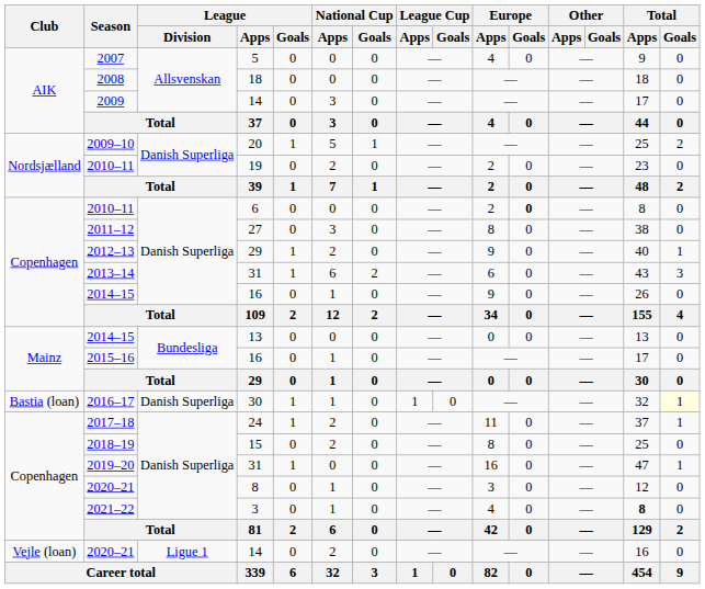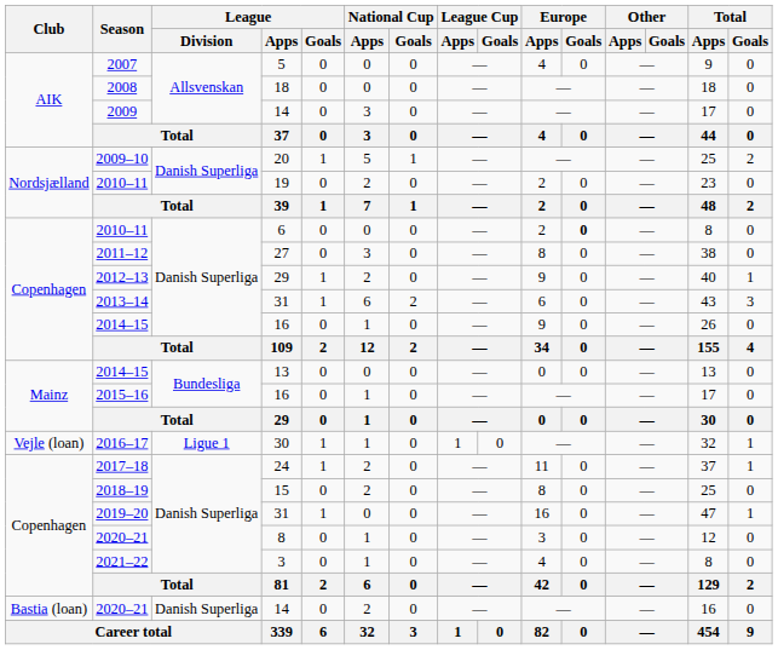 <table class="wikitable" style="text-align:center">
 <tr>
 <th rowspan="2">Club</th>
 <th rowspan="2">Season</th>
 <th colspan="3">League</th>
 <th colspan="2">National Cup</th>
 <th colspan="2">League Cup</th>
 <th colspan="2">Europe</th>
 <th colspan="2">Other</th>
 <th colspan="2">Total</th>
 </tr>
 <tr>
 <th>Division</th>
 <th>Apps</th>
 <th>Goals</th>
 <th>Apps</th>
 <th>Goals</th>
 <th>Apps</th>
 <th>Goals</th>
 <th>Apps</th>
 <th>Goals</th>
 <th>Apps</th>
 <th>Goals</th>
 <th>Apps</th>
 <th>Goals</th>
 </tr>
 <tr>
 <td rowspan="4"><a href='#'>AIK</a></td>
 <td><a href='#'>2007</a></td>
 <td rowspan="3"><a href='#'>Allsvenskan</a></td>
 <td>5</td>
 <td>0</td>
 <td>0</td>
 <td>0</td>
 <td colspan="2">—</td>
 <td>4</td>
 <td>0</td>
 <td colspan="2">—</td>
 <td>9</td>
 <td>0</td>
 </tr>
 <tr>
 <td><a href='#'>2008</a></td>
 <td>18</td>
 <td>0</td>
 <td>0</td>
 <td>0</td>
 <td colspan="2">—</td>
 <td colspan="2">—</td>
 <td colspan="2">—</td>
 <td>18</td>
 <td>0</td>
 </tr>
 <tr>
 <td><a href='#'>2009</a></td>
 <td>14</td>
 <td>0</td>
 <td>3</td>
 <td>0</td>
 <td colspan="2">—</td>
 <td colspan="2">—</td>
 <td colspan="2">—</td>
 <td>17</td>
 <td>0</td>
 </tr>
 <tr>
 <th colspan="2">Total</th>
 <th>37</th>
 <th>0</th>
 <th>3</th>
 <th>0</th>
 <th colspan="2">—</th>
 <th>4</th>
 <th>0</th>
 <th colspan="2">—</th>
 <th>44</th>
 <th>0</th>
 </tr>
 <tr>
 <td rowspan="3"><a href='#'>Nordsjælland</a></td>
 <td><a href='#'>2009–10</a></td>
 <td rowspan="2"><a href='#'>Danish Superliga</a></td>
 <td>20</td>
 <td>1</td>
 <td>5</td>
 <td>1</td>
 <td colspan="2">—</td>
 <td colspan="2">—</td>
 <td colspan="2">—</td>
 <td>25</td>
 <td>2</td>
 </tr>
 <tr>
 <td><a href='#'>2010–11</a></td>
 <td>19</td>
 <td>0</td>
 <td>2</td>
 <td>0</td>
 <td colspan="2">—</td>
 <td>2</td>
 <td>0</td>
 <td colspan="2">—</td>
 <td>23</td>
 <td>0</td>
 </tr>
 <tr>
 <th colspan="2">Total</th>
 <th>39</th>
 <th>1</th>
 <th>7</th>
 <th>1</th>
 <th colspan="2">—</th>
 <th>2</th>
 <th>0</th>
 <th colspan="2">—</th>
 <th>48</th>
 <th>2</th>
 </tr>
 <tr>
 <td rowspan="6"><a href='#'>Copenhagen</a></td>
 <td><a href='#'>2010–11</a></td>
 <td rowspan="5">Danish Superliga</td>
 <td>6</td>
 <td>0</td>
 <td>0</td>
 <td>0</td>
 <td colspan="2">—</td>
 <td>2</td>
 <td><strong>0</strong></td>
 <td colspan="2">—</td>
 <td>8</td>
 <td>0</td>
 </tr>
 <tr>
 <td><a href='#'>2011–12</a></td>
 <td>27</td>
 <td>0</td>
 <td>3</td>
 <td>0</td>
 <td colspan="2">—</td>
 <td>8</td>
 <td>0</td>
 <td colspan="2">—</td>
 <td>38</td>
 <td>0</td>
 </tr>
 <tr>
 <td><a href='#'>2012–13</a></td>
 <td>29</td>
 <td>1</td>
 <td>2</td>
 <td>0</td>
 <td colspan="2">—</td>
 <td>9</td>
 <td>0</td>
 <td colspan="2">—</td>
 <td>40</td>
 <td>1</td>
 </tr>
 <tr>
 <td><a href='#'>2013–14</a></td>
 <td>31</td>
 <td>1</td>
 <td>6</td>
 <td>2</td>
 <td colspan="2">—</td>
 <td>6</td>
 <td>0</td>
 <td colspan="2">—</td>
 <td>43</td>
 <td>3</td>
 </tr>
 <tr>
 <td><a href='#'>2014–15</a></td>
 <td>16</td>
 <td>0</td>
 <td>1</td>
 <td>0</td>
 <td colspan="2">—</td>
 <td>9</td>
 <td>0</td>
 <td colspan="2">—</td>
 <td>26</td>
 <td>0</td>
 </tr>
 <tr>
 <th colspan="2">Total</th>
 <th>109</th>
 <th>2</th>
 <th>12</th>
 <th>2</th>
 <th colspan="2">—</th>
 <th>34</th>
 <th>0</th>
 <th colspan="2">—</th>
 <th>155</th>
 <th>4</th>
 </tr>
 <tr>
 <td rowspan="3"><a href='#'>Mainz</a></td>
 <td><a href='#'>2014–15</a></td>
 <td rowspan="2"><a href='#'>Bundesliga</a></td>
 <td>13</td>
 <td>0</td>
 <td>0</td>
 <td>0</td>
 <td colspan="2">—</td>
 <td>0</td>
 <td>0</td>
 <td colspan="2">—</td>
 <td>13</td>
 <td>0</td>
 </tr>
 <tr>
 <td><a href='#'>2015–16</a></td>
 <td>16</td>
 <td>0</td>
 <td>1</td>
 <td>0</td>
 <td colspan="2">—</td>
 <td colspan="2">—</td>
 <td colspan="2">—</td>
 <td>17</td>
 <td>0</td>
 </tr>
 <tr>
 <th colspan="2">Total</th>
 <th>29</th>
 <th>0</th>
 <th>1</th>
 <th>0</th>
 <th colspan="2">—</th>
 <th>0</th>
 <th>0</th>
 <th colspan="2">—</th>
 <th>30</th>
 <th>0</th>
 </tr>
 <tr>
-<td><a href='#'>Bastia</a> (loan)</td>
+<td><a href='#'>Vejle</a> (loan)</td>
 <td><a href='#'>2016–17</a></td>
-<td>Danish Superliga</td>
+<td><a href='#'>Ligue 1</a></td>
 <td>30</td>
 <td>1</td>
 <td>1</td>
 <td>0</td>
 <td>1</td>
 <td>0</td>
 <td colspan="2">—</td>
 <td colspan="2">—</td>
 <td>32</td>
-<td style="background: lightyellow;">1</td>
+<td>1</td>
 </tr>
 <tr>
 <td rowspan="6">Copenhagen</td>
 <td><a href='#'>2017–18</a></td>
 <td rowspan="5">Danish Superliga</td>
 <td>24</td>
 <td>1</td>
 <td>2</td>
 <td>0</td>
 <td colspan="2">—</td>
 <td>11</td>
 <td>0</td>
 <td colspan="2">—</td>
 <td>37</td>
 <td>1</td>
 </tr>
 <tr>
 <td><a href='#'>2018–19</a></td>
 <td>15</td>
 <td>0</td>
 <td>2</td>
 <td>0</td>
 <td colspan="2">—</td>
 <td>8</td>
 <td>0</td>
 <td colspan="2">—</td>
 <td>25</td>
 <td>0</td>
 </tr>
 <tr>
 <td><a href='#'>2019–20</a></td>
 <td>31</td>
 <td>1</td>
 <td>0</td>
 <td>0</td>
 <td colspan="2">—</td>
 <td>16</td>
 <td>0</td>
 <td colspan="2">—</td>
 <td>47</td>
 <td>1</td>
 </tr>
 <tr>
 <td><a href='#'>2020–21</a></td>
 <td>8</td>
 <td>0</td>
 <td>1</td>
 <td>0</td>
 <td colspan="2">—</td>
 <td>3</td>
 <td>0</td>
 <td colspan="2">—</td>
 <td>12</td>
 <td>0</td>
 </tr>
 <tr>
 <td><a href='#'>2021–22</a></td>
 <td>3</td>
 <td>0</td>
 <td>1</td>
 <td>0</td>
 <td colspan="2">—</td>
 <td>4</td>
 <td>0</td>
 <td colspan="2">—</td>
-<td><strong>8</strong></td>
+<td>8</td>
 <td>0</td>
 </tr>
 <tr>
 <th colspan="2">Total</th>
 <th>81</th>
 <th>2</th>
 <th>6</th>
 <th>0</th>
 <th colspan="2">—</th>
 <th>42</th>
 <th>0</th>
 <th colspan="2">—</th>
 <th>129</th>
 <th>2</th>
 </tr>
 <tr>
-<td><a href='#'>Vejle</a> (loan)</td>
+<td><a href='#'>Bastia</a> (loan)</td>
 <td><a href='#'>2020–21</a></td>
-<td><a href='#'>Ligue 1</a></td>
+<td>Danish Superliga</td>
 <td>14</td>
 <td>0</td>
 <td>2</td>
 <td>0</td>
 <td colspan="2">—</td>
 <td colspan="2">—</td>
 <td colspan="2">—</td>
 <td>16</td>
 <td>0</td>
 </tr>
 <tr>
 <th colspan="3">Career total</th>
 <th>339</th>
 <th>6</th>
 <th>32</th>
 <th>3</th>
 <th>1</th>
 <th>0</th>
 <th>82</th>
 <th>0</th>
 <th colspan="2">—</th>
 <th>454</th>
 <th>9</th>
 </tr>
 </table>
